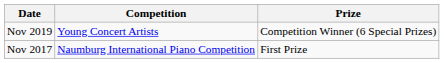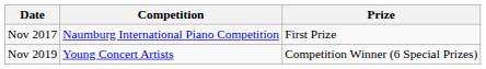 <table class="wikitable">
 <tr>
 <th>Date</th>
 <th>Competition</th>
 <th>Prize</th>
 </tr>
 <tr>
+<td>Nov 2017</td>
+<td><a href='#'>Naumburg International Piano Competition</a></td>
+<td>First Prize</td>
+</tr>
+<tr>
 <td>Nov 2019</td>
 <td><a href='#'>Young Concert Artists</a></td>
 <td>Competition Winner (6 Special Prizes)</td>
 </tr>
-<tr>
-<td>Nov 2017</td>
-<td><a href='#'>Naumburg International Piano Competition</a></td>
-<td>First Prize</td>
-</tr>
 </table>
